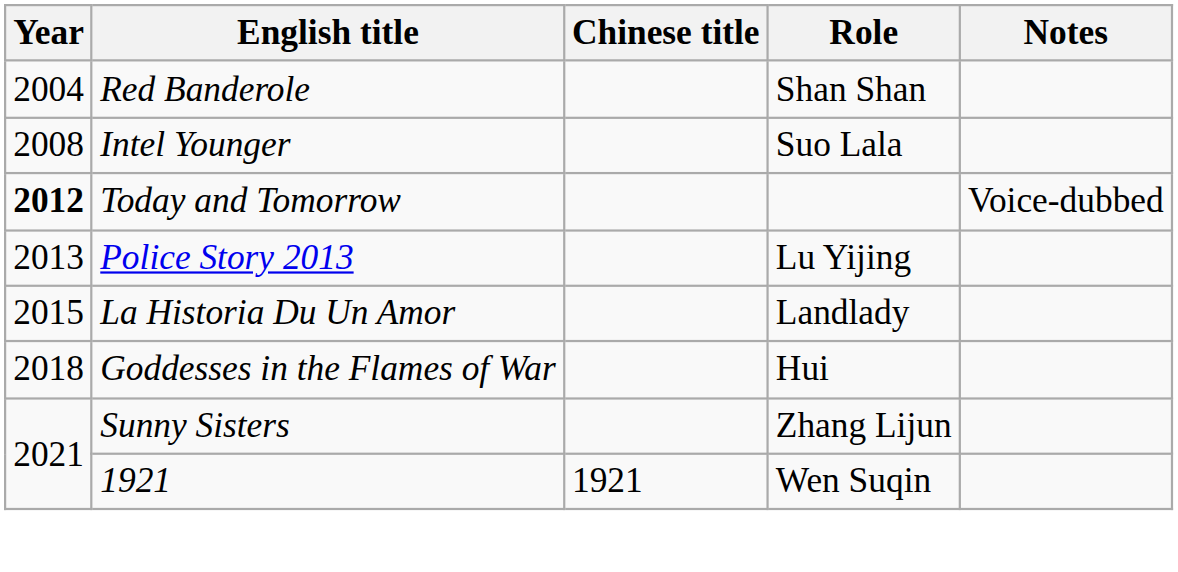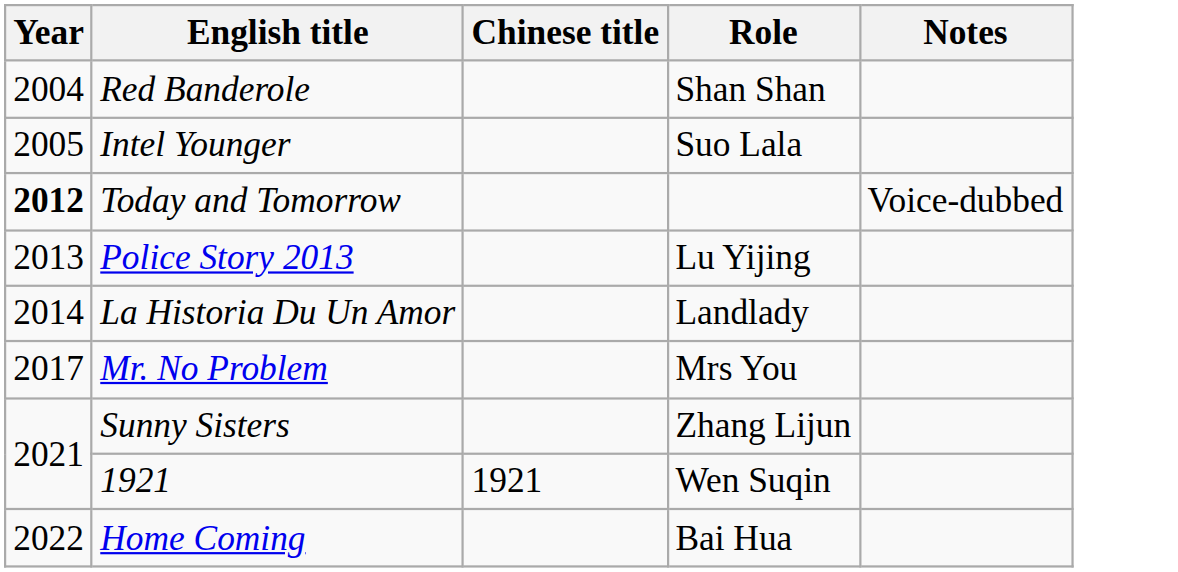 <table class="wikitable">
 <tr>
 <th>Year</th>
 <th>English title</th>
 <th>Chinese title</th>
 <th>Role</th>
 <th>Notes</th>
 </tr>
 <tr>
 <td>2004</td>
 <td><em>Red Banderole</em></td>
 <td></td>
 <td>Shan Shan</td>
 <td></td>
 </tr>
 <tr>
-<td>2008</td>
+<td>2005</td>
 <td><em>Intel Younger</em></td>
 <td></td>
 <td>Suo Lala</td>
 <td></td>
 </tr>
 <tr>
 <td><strong>2012</strong></td>
 <td><em>Today and Tomorrow</em></td>
 <td></td>
 <td></td>
 <td>Voice-dubbed</td>
 </tr>
 <tr>
 <td>2013</td>
 <td><em><a href='#'>Police Story 2013</a></em></td>
 <td></td>
 <td>Lu Yijing</td>
 <td></td>
 </tr>
 <tr>
-<td>2015</td>
+<td>2014</td>
 <td><em>La Historia Du Un Amor</em></td>
 <td></td>
 <td>Landlady</td>
 <td></td>
 </tr>
 <tr>
-<td>2018</td>
-<td><em>Goddesses in the Flames of War</em></td>
+<td>2017</td>
+<td><em><a href='#'>Mr. No Problem</a></em></td>
 <td></td>
-<td>Hui</td>
+<td>Mrs You</td>
 <td></td>
 </tr>
 <tr>
 <td rowspan=2>2021</td>
 <td><em>Sunny Sisters</em></td>
 <td></td>
 <td>Zhang Lijun</td>
 <td></td>
 </tr>
 <tr>
 <td><em>1921</em></td>
 <td>1921</td>
 <td>Wen Suqin</td>
 <td></td>
 </tr>
+<tr>
+<td>2022</td>
+<td><em><a href='#'>Home Coming</a></em></td>
+<td></td>
+<td>Bai Hua</td>
+<td></td>
+</tr>
 </table>
